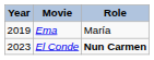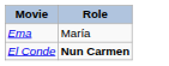 <table class="wikitable" style="font-size: 90%;">
 <tr>
-<th style="background:#B0C4DE;">Year</th>
 <th style="background:#B0C4DE;">Movie</th>
 <th style="background:#B0C4DE;">Role</th>
 </tr>
 <tr>
-<td>2019</td>
 <td><em><a href='#'>Ema</a></em></td>
 <td>María</td>
 </tr>
 <tr>
-<td>2023</td>
 <td><em><a href='#'>El Conde</a></em></td>
 <td><strong>Nun Carmen</strong></td>
 </tr>
 </table>
